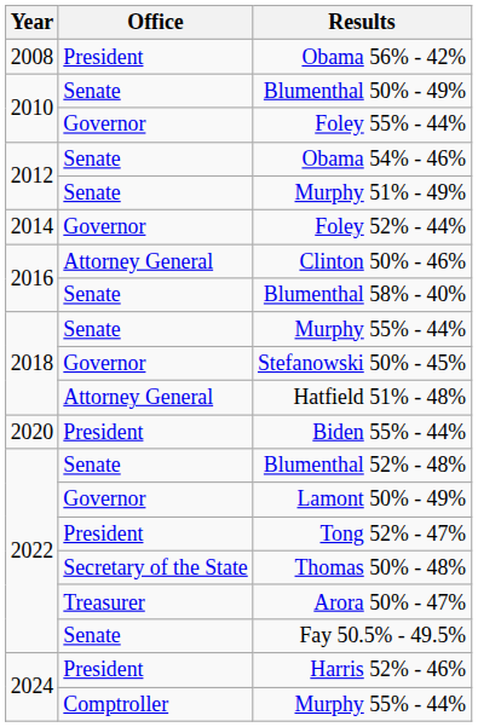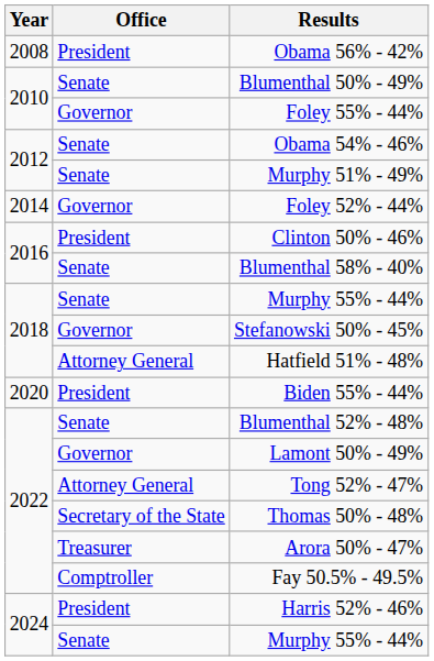 <table class=wikitable>
 <tr>
 <th>Year</th>
 <th>Office</th>
 <th>Results</th>
 </tr>
 <tr>
 <td>2008</td>
 <td><a href='#'>President</a></td>
 <td align="right" ><a href='#'>Obama</a> 56% - 42%</td>
 </tr>
 <tr>
 <td rowspan=2>2010</td>
 <td><a href='#'>Senate</a></td>
 <td align="right" ><a href='#'>Blumenthal</a> 50% - 49%</td>
 </tr>
 <tr>
 <td><a href='#'>Governor</a></td>
 <td align="right" ><a href='#'>Foley</a> 55% - 44%</td>
 </tr>
 <tr>
 <td rowspan=2>2012</td>
 <td><a href='#'>Senate</a></td>
 <td align="right" ><a href='#'>Obama</a> 54% - 46%</td>
 </tr>
 <tr>
 <td><a href='#'>Senate</a></td>
 <td align="right" ><a href='#'>Murphy</a> 51% - 49%</td>
 </tr>
 <tr>
 <td>2014</td>
 <td><a href='#'>Governor</a></td>
 <td align="right" ><a href='#'>Foley</a> 52% - 44%</td>
 </tr>
 <tr>
 <td rowspan=2>2016</td>
-<td><a href='#'>Attorney General</a></td>
+<td><a href='#'>President</a></td>
 <td align="right" ><a href='#'>Clinton</a> 50% - 46%</td>
 </tr>
 <tr>
 <td><a href='#'>Senate</a></td>
 <td align="right" ><a href='#'>Blumenthal</a> 58% - 40%</td>
 </tr>
 <tr>
 <td rowspan=3>2018</td>
 <td><a href='#'>Senate</a></td>
 <td align="right" ><a href='#'>Murphy</a> 55% - 44%</td>
 </tr>
 <tr>
 <td><a href='#'>Governor</a></td>
 <td align="right" ><a href='#'>Stefanowski</a> 50% - 45%</td>
 </tr>
 <tr>
 <td><a href='#'>Attorney General</a></td>
 <td align="right" >Hatfield 51% - 48%</td>
 </tr>
 <tr>
 <td>2020</td>
 <td><a href='#'>President</a></td>
 <td align="right" ><a href='#'>Biden</a> 55% - 44%</td>
 </tr>
 <tr>
 <td rowspan=6>2022</td>
 <td><a href='#'>Senate</a></td>
 <td align="right" ><a href='#'>Blumenthal</a> 52% - 48%</td>
 </tr>
 <tr>
 <td><a href='#'>Governor</a></td>
 <td align="right" ><a href='#'>Lamont</a> 50% - 49%</td>
 </tr>
 <tr>
-<td><a href='#'>President</a></td>
+<td><a href='#'>Attorney General</a></td>
 <td align="right" ><a href='#'>Tong</a> 52% - 47%</td>
 </tr>
 <tr>
 <td><a href='#'>Secretary of the State</a></td>
 <td align="right" ><a href='#'>Thomas</a> 50% - 48%</td>
 </tr>
 <tr>
 <td><a href='#'>Treasurer</a></td>
 <td align="right" ><a href='#'>Arora</a> 50% - 47%</td>
 </tr>
 <tr>
-<td><a href='#'>Senate</a></td>
+<td><a href='#'>Comptroller</a></td>
 <td align="right" >Fay 50.5% - 49.5%</td>
 </tr>
 <tr>
 <td rowspan=2>2024</td>
 <td><a href='#'>President</a></td>
 <td align="right" ><a href='#'>Harris</a> 52% - 46%</td>
 </tr>
 <tr>
-<td><a href='#'>Comptroller</a></td>
+<td><a href='#'>Senate</a></td>
 <td align="right" ><a href='#'>Murphy</a> 55% - 44%</td>
 </tr>
 </table>
